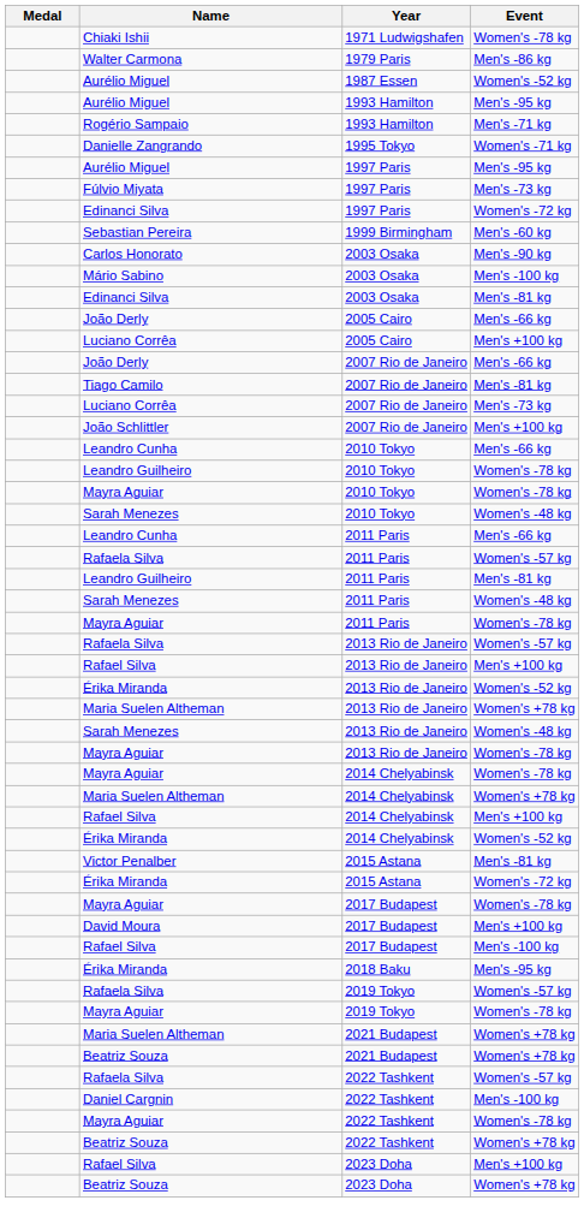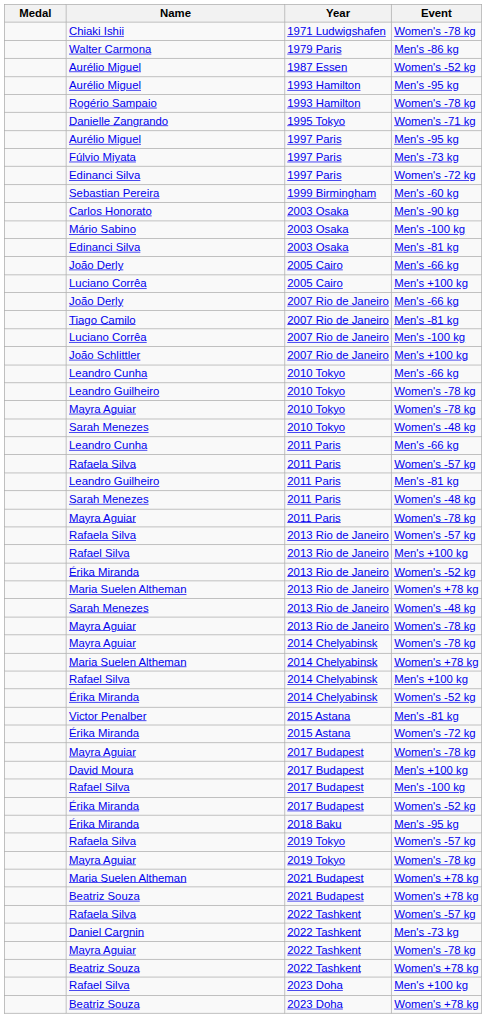 <table class="wikitable sortable">
 <tr>
 <th style="width:5em;">Medal</th>
 <th width=300>Name</th>
 <th>Year</th>
 <th>Event</th>
 </tr>
 <tr>
 <td></td>
 <td><a href='#'>Chiaki Ishii</a></td>
 <td> <a href='#'>1971 Ludwigshafen</a></td>
 <td><a href='#'>Women's -78 kg</a></td>
 </tr>
 <tr>
 <td></td>
 <td><a href='#'>Walter Carmona</a></td>
 <td> <a href='#'>1979 Paris</a></td>
 <td><a href='#'>Men's -86 kg</a></td>
 </tr>
 <tr>
 <td></td>
 <td><a href='#'>Aurélio Miguel</a></td>
 <td> <a href='#'>1987 Essen</a></td>
 <td><a href='#'>Women's -52 kg</a></td>
 </tr>
 <tr>
 <td></td>
 <td><a href='#'>Aurélio Miguel</a></td>
 <td> <a href='#'>1993 Hamilton</a></td>
 <td><a href='#'>Men's -95 kg</a></td>
 </tr>
 <tr>
 <td></td>
 <td><a href='#'>Rogério Sampaio</a></td>
 <td> <a href='#'>1993 Hamilton</a></td>
-<td><a href='#'>Men's -71 kg</a></td>
+<td><a href='#'>Women's -78 kg</a></td>
 </tr>
 <tr>
 <td></td>
 <td><a href='#'>Danielle Zangrando</a></td>
 <td> <a href='#'>1995 Tokyo</a></td>
 <td><a href='#'>Women's -71 kg</a></td>
 </tr>
 <tr>
 <td></td>
 <td><a href='#'>Aurélio Miguel</a></td>
 <td> <a href='#'>1997 Paris</a></td>
 <td><a href='#'>Men's -95 kg</a></td>
 </tr>
 <tr>
 <td></td>
 <td><a href='#'>Fúlvio Miyata</a></td>
 <td> <a href='#'>1997 Paris</a></td>
 <td><a href='#'>Men's -73 kg</a></td>
 </tr>
 <tr>
 <td></td>
 <td><a href='#'>Edinanci Silva</a></td>
 <td> <a href='#'>1997 Paris</a></td>
 <td><a href='#'>Women's -72 kg</a></td>
 </tr>
 <tr>
 <td></td>
 <td><a href='#'>Sebastian Pereira</a></td>
 <td> <a href='#'>1999  Birmingham</a></td>
 <td><a href='#'>Men's -60 kg</a></td>
 </tr>
 <tr>
 <td></td>
 <td><a href='#'>Carlos Honorato</a></td>
 <td> <a href='#'>2003 Osaka</a></td>
 <td><a href='#'>Men's -90 kg</a></td>
 </tr>
 <tr>
 <td></td>
 <td><a href='#'>Mário Sabino</a></td>
 <td> <a href='#'>2003 Osaka</a></td>
 <td><a href='#'>Men's -100 kg</a></td>
 </tr>
 <tr>
 <td></td>
 <td><a href='#'>Edinanci Silva</a></td>
 <td> <a href='#'>2003 Osaka</a></td>
 <td><a href='#'>Men's -81 kg</a></td>
 </tr>
 <tr>
 <td></td>
 <td><a href='#'>João Derly</a></td>
 <td> <a href='#'>2005 Cairo</a></td>
 <td><a href='#'>Men's -66 kg</a></td>
 </tr>
 <tr>
 <td></td>
 <td><a href='#'>Luciano Corrêa</a></td>
 <td> <a href='#'>2005 Cairo</a></td>
 <td><a href='#'>Men's +100 kg</a></td>
 </tr>
 <tr>
 <td></td>
 <td><a href='#'>João Derly</a></td>
 <td> <a href='#'>2007 Rio de Janeiro</a></td>
 <td><a href='#'>Men's -66 kg</a></td>
 </tr>
 <tr>
 <td></td>
 <td><a href='#'>Tiago Camilo</a></td>
 <td> <a href='#'>2007 Rio de Janeiro</a></td>
 <td><a href='#'>Men's -81 kg</a></td>
 </tr>
 <tr>
 <td></td>
 <td><a href='#'>Luciano Corrêa</a></td>
 <td> <a href='#'>2007 Rio de Janeiro</a></td>
-<td><a href='#'>Men's -73 kg</a></td>
+<td><a href='#'>Men's -100 kg</a></td>
 </tr>
 <tr>
 <td></td>
 <td><a href='#'>João Schlittler</a></td>
 <td> <a href='#'>2007 Rio de Janeiro</a></td>
 <td><a href='#'>Men's +100 kg</a></td>
 </tr>
 <tr>
 <td></td>
 <td><a href='#'>Leandro Cunha</a></td>
 <td> <a href='#'>2010 Tokyo</a></td>
 <td><a href='#'>Men's -66 kg</a></td>
 </tr>
 <tr>
 <td></td>
 <td><a href='#'>Leandro Guilheiro</a></td>
 <td> <a href='#'>2010 Tokyo</a></td>
 <td><a href='#'>Women's -78 kg</a></td>
 </tr>
 <tr>
 <td></td>
 <td><a href='#'>Mayra Aguiar</a></td>
 <td> <a href='#'>2010 Tokyo</a></td>
 <td><a href='#'>Women's -78 kg</a></td>
 </tr>
 <tr>
 <td></td>
 <td><a href='#'>Sarah Menezes</a></td>
 <td> <a href='#'>2010 Tokyo</a></td>
 <td><a href='#'>Women's -48 kg</a></td>
 </tr>
 <tr>
 <td></td>
 <td><a href='#'>Leandro Cunha</a></td>
 <td> <a href='#'>2011 Paris</a></td>
 <td><a href='#'>Men's -66 kg</a></td>
 </tr>
 <tr>
 <td></td>
 <td><a href='#'>Rafaela Silva</a></td>
 <td> <a href='#'>2011 Paris</a></td>
 <td><a href='#'>Women's -57 kg</a></td>
 </tr>
 <tr>
 <td></td>
 <td><a href='#'>Leandro Guilheiro</a></td>
 <td> <a href='#'>2011 Paris</a></td>
 <td><a href='#'>Men's -81 kg</a></td>
 </tr>
 <tr>
 <td></td>
 <td><a href='#'>Sarah Menezes</a></td>
 <td> <a href='#'>2011 Paris</a></td>
 <td><a href='#'>Women's -48 kg</a></td>
 </tr>
 <tr>
 <td></td>
 <td><a href='#'>Mayra Aguiar</a></td>
 <td> <a href='#'>2011 Paris</a></td>
 <td><a href='#'>Women's -78 kg</a></td>
 </tr>
 <tr>
 <td></td>
 <td><a href='#'>Rafaela Silva</a></td>
 <td> <a href='#'>2013 Rio de Janeiro</a></td>
 <td><a href='#'>Women's -57 kg</a></td>
 </tr>
 <tr>
 <td></td>
 <td><a href='#'>Rafael Silva</a></td>
 <td> <a href='#'>2013 Rio de Janeiro</a></td>
 <td><a href='#'>Men's +100 kg</a></td>
 </tr>
 <tr>
 <td></td>
 <td><a href='#'>Érika Miranda</a></td>
 <td> <a href='#'>2013 Rio de Janeiro</a></td>
 <td><a href='#'>Women's -52 kg</a></td>
 </tr>
 <tr>
 <td></td>
 <td><a href='#'>Maria Suelen Altheman</a></td>
 <td> <a href='#'>2013 Rio de Janeiro</a></td>
 <td><a href='#'>Women's +78 kg</a></td>
 </tr>
 <tr>
 <td></td>
 <td><a href='#'>Sarah Menezes</a></td>
 <td> <a href='#'>2013 Rio de Janeiro</a></td>
 <td><a href='#'>Women's -48 kg</a></td>
 </tr>
 <tr>
 <td></td>
 <td><a href='#'>Mayra Aguiar</a></td>
 <td> <a href='#'>2013 Rio de Janeiro</a></td>
 <td><a href='#'>Women's -78 kg</a></td>
 </tr>
 <tr>
 <td></td>
 <td><a href='#'>Mayra Aguiar</a></td>
 <td> <a href='#'>2014 Chelyabinsk</a></td>
 <td><a href='#'>Women's -78 kg</a></td>
 </tr>
 <tr>
 <td></td>
 <td><a href='#'>Maria Suelen Altheman</a></td>
 <td> <a href='#'>2014 Chelyabinsk</a></td>
 <td><a href='#'>Women's +78 kg</a></td>
 </tr>
 <tr>
 <td></td>
 <td><a href='#'>Rafael Silva</a></td>
 <td> <a href='#'>2014 Chelyabinsk</a></td>
 <td><a href='#'>Men's +100 kg</a></td>
 </tr>
 <tr>
 <td></td>
 <td><a href='#'>Érika Miranda</a></td>
 <td> <a href='#'>2014 Chelyabinsk</a></td>
 <td><a href='#'>Women's -52 kg</a></td>
 </tr>
 <tr>
 <td></td>
 <td><a href='#'>Victor Penalber</a></td>
 <td> <a href='#'>2015 Astana</a></td>
 <td><a href='#'>Men's -81 kg</a></td>
 </tr>
 <tr>
 <td></td>
 <td><a href='#'>Érika Miranda</a></td>
 <td> <a href='#'>2015 Astana</a></td>
 <td><a href='#'>Women's -72 kg</a></td>
 </tr>
 <tr>
 <td></td>
 <td><a href='#'>Mayra Aguiar</a></td>
 <td> <a href='#'>2017 Budapest</a></td>
 <td><a href='#'>Women's -78 kg</a></td>
 </tr>
 <tr>
 <td></td>
 <td><a href='#'>David Moura</a></td>
 <td> <a href='#'>2017 Budapest</a></td>
 <td><a href='#'>Men's +100 kg</a></td>
 </tr>
 <tr>
 <td></td>
 <td><a href='#'>Rafael Silva</a></td>
 <td> <a href='#'>2017 Budapest</a></td>
 <td><a href='#'>Men's -100 kg</a></td>
 </tr>
 <tr>
 <td></td>
 <td><a href='#'>Érika Miranda</a></td>
+<td> <a href='#'>2017 Budapest</a></td>
+<td><a href='#'>Women's -52 kg</a></td>
+</tr>
+<tr>
+<td></td>
+<td><a href='#'>Érika Miranda</a></td>
 <td> <a href='#'>2018 Baku</a></td>
 <td><a href='#'>Men's -95 kg</a></td>
 </tr>
 <tr>
 <td></td>
 <td><a href='#'>Rafaela Silva</a></td>
 <td> <a href='#'>2019 Tokyo</a></td>
 <td><a href='#'>Women's -57 kg</a></td>
 </tr>
 <tr>
 <td></td>
 <td><a href='#'>Mayra Aguiar</a></td>
 <td> <a href='#'>2019 Tokyo</a></td>
 <td><a href='#'>Women's -78 kg</a></td>
 </tr>
 <tr>
 <td></td>
 <td><a href='#'>Maria Suelen Altheman</a></td>
 <td> <a href='#'>2021 Budapest</a></td>
 <td><a href='#'>Women's +78 kg</a></td>
 </tr>
 <tr>
 <td></td>
 <td><a href='#'>Beatriz Souza</a></td>
 <td> <a href='#'>2021 Budapest</a></td>
 <td><a href='#'>Women's +78 kg</a></td>
 </tr>
 <tr>
 <td></td>
 <td><a href='#'>Rafaela Silva</a></td>
 <td> <a href='#'>2022 Tashkent</a></td>
 <td><a href='#'>Women's -57 kg</a></td>
 </tr>
 <tr>
 <td></td>
 <td><a href='#'>Daniel Cargnin</a></td>
 <td> <a href='#'>2022 Tashkent</a></td>
-<td><a href='#'>Men's -100 kg</a></td>
+<td><a href='#'>Men's -73 kg</a></td>
 </tr>
 <tr>
 <td></td>
 <td><a href='#'>Mayra Aguiar</a></td>
 <td> <a href='#'>2022 Tashkent</a></td>
 <td><a href='#'>Women's -78 kg</a></td>
 </tr>
 <tr>
 <td></td>
 <td><a href='#'>Beatriz Souza</a></td>
 <td> <a href='#'>2022 Tashkent</a></td>
 <td><a href='#'>Women's +78 kg</a></td>
 </tr>
 <tr>
 <td></td>
 <td><a href='#'>Rafael Silva</a></td>
 <td> <a href='#'>2023 Doha</a></td>
 <td><a href='#'>Men's +100 kg</a></td>
 </tr>
 <tr>
 <td></td>
 <td><a href='#'>Beatriz Souza</a></td>
 <td> <a href='#'>2023 Doha</a></td>
 <td><a href='#'>Women's +78 kg</a></td>
 </tr>
 </table>
